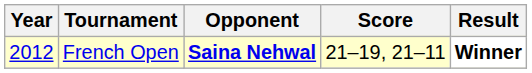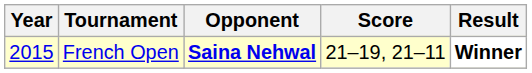 <table class="sortable wikitable" style="font-size: 90%;">
 <tr>
 <th>Year</th>
 <th>Tournament</th>
 <th>Opponent</th>
 <th>Score</th>
 <th>Result</th>
 </tr>
 <tr style="background:#FFFFCC">
-<td align="center"><a href='#'>2012</a></td>
+<td align="center"><a href='#'>2015</a></td>
 <td align="left"><a href='#'>French Open</a></td>
 <td align="left"><strong> <a href='#'>Saina Nehwal</a></strong></td>
 <td align="left">21–19, 21–11</td>
 <td style="text-align:left; background:white"> <strong>Winner</strong></td>
 </tr>
 </table>
